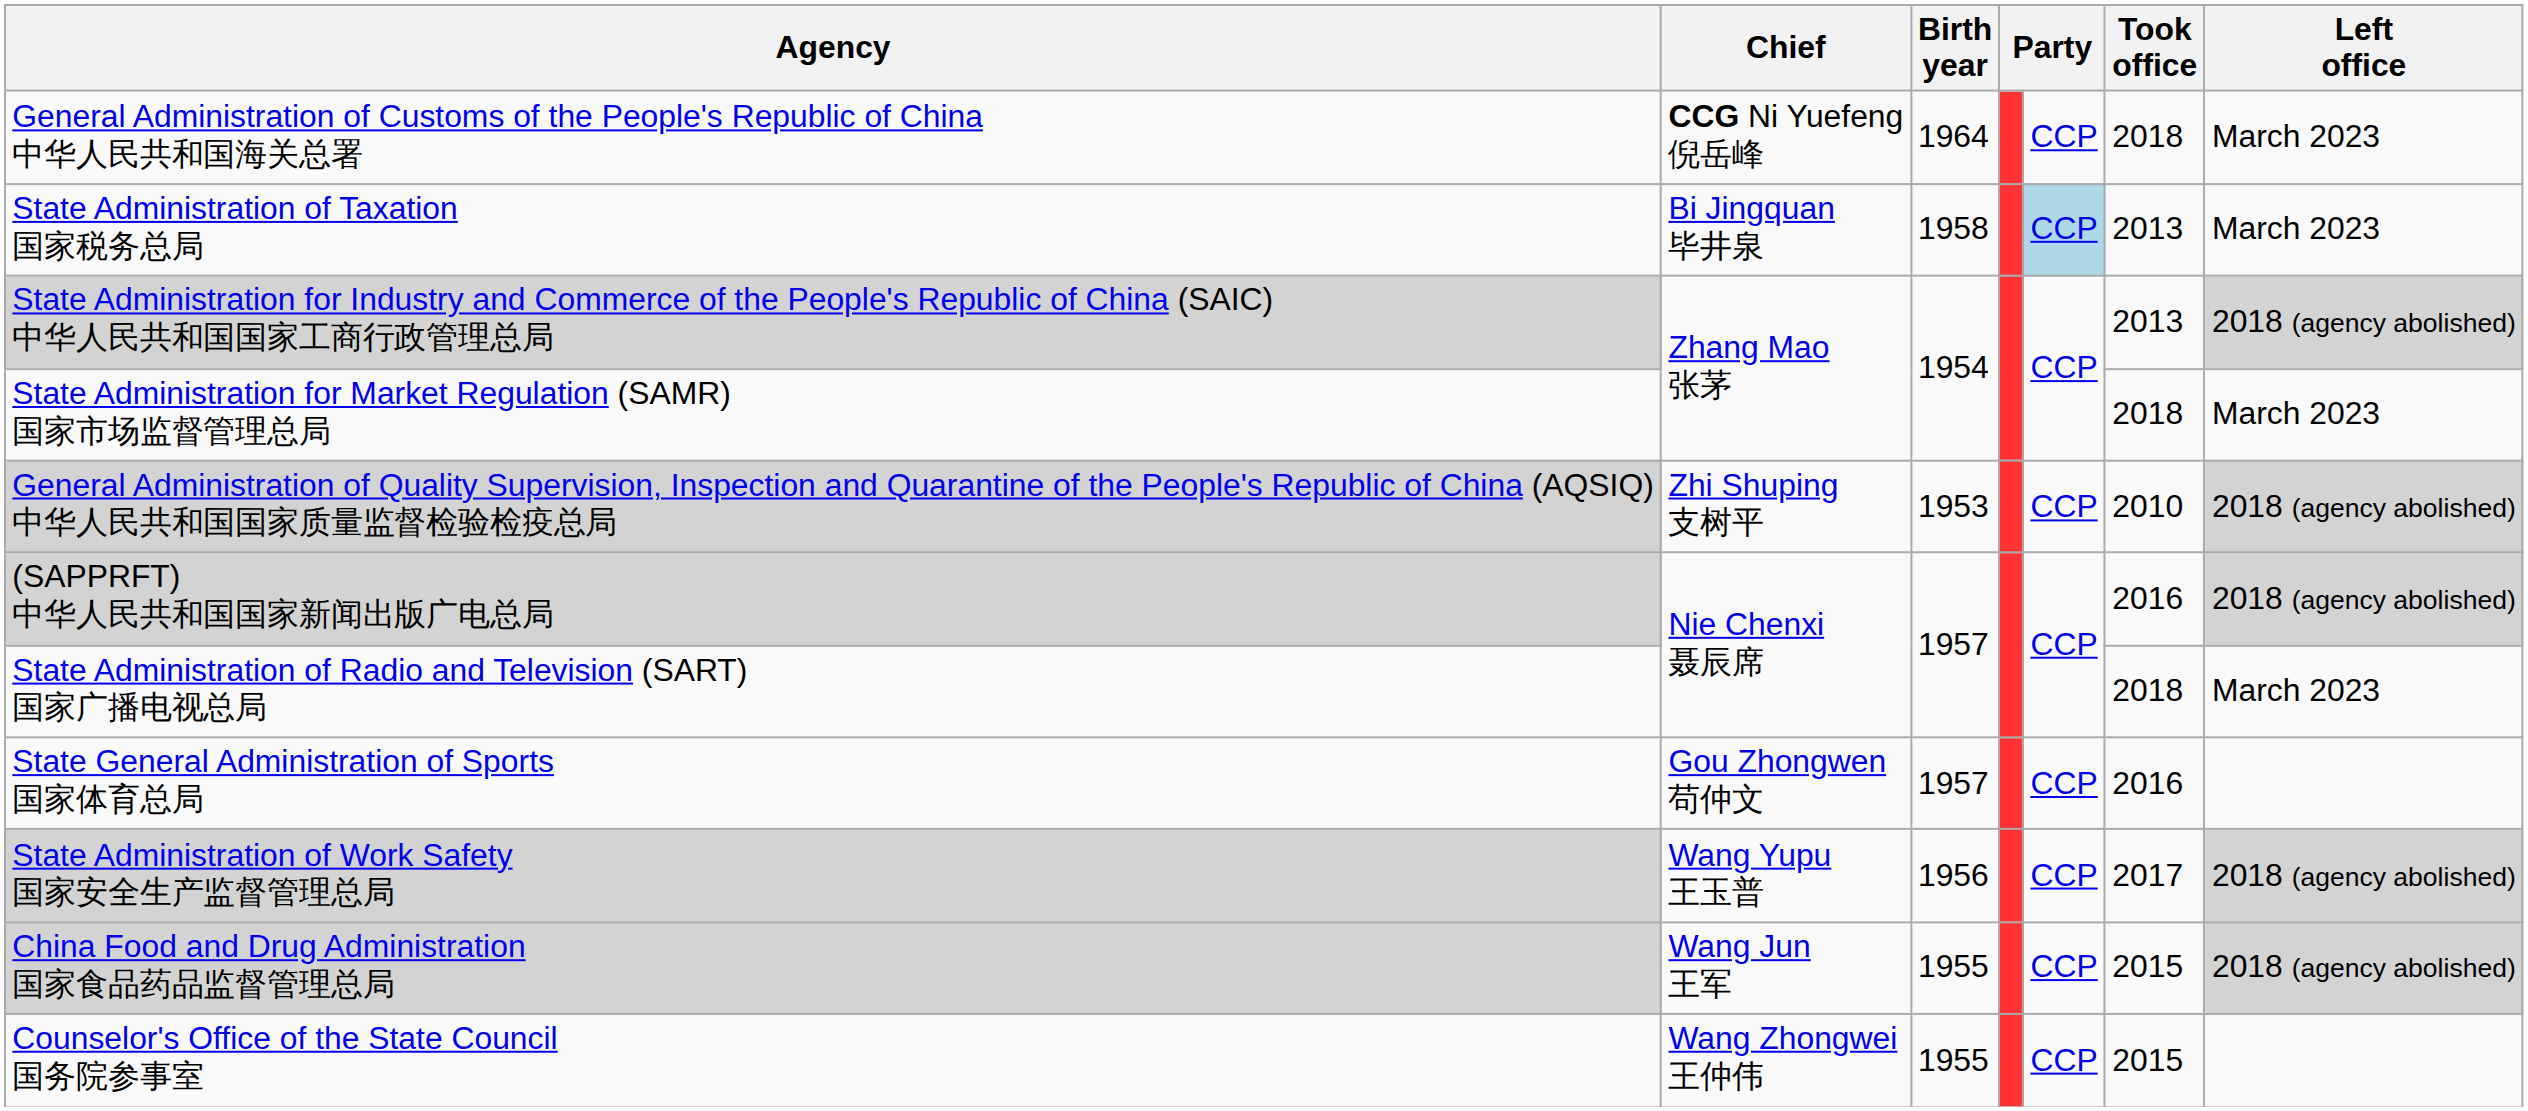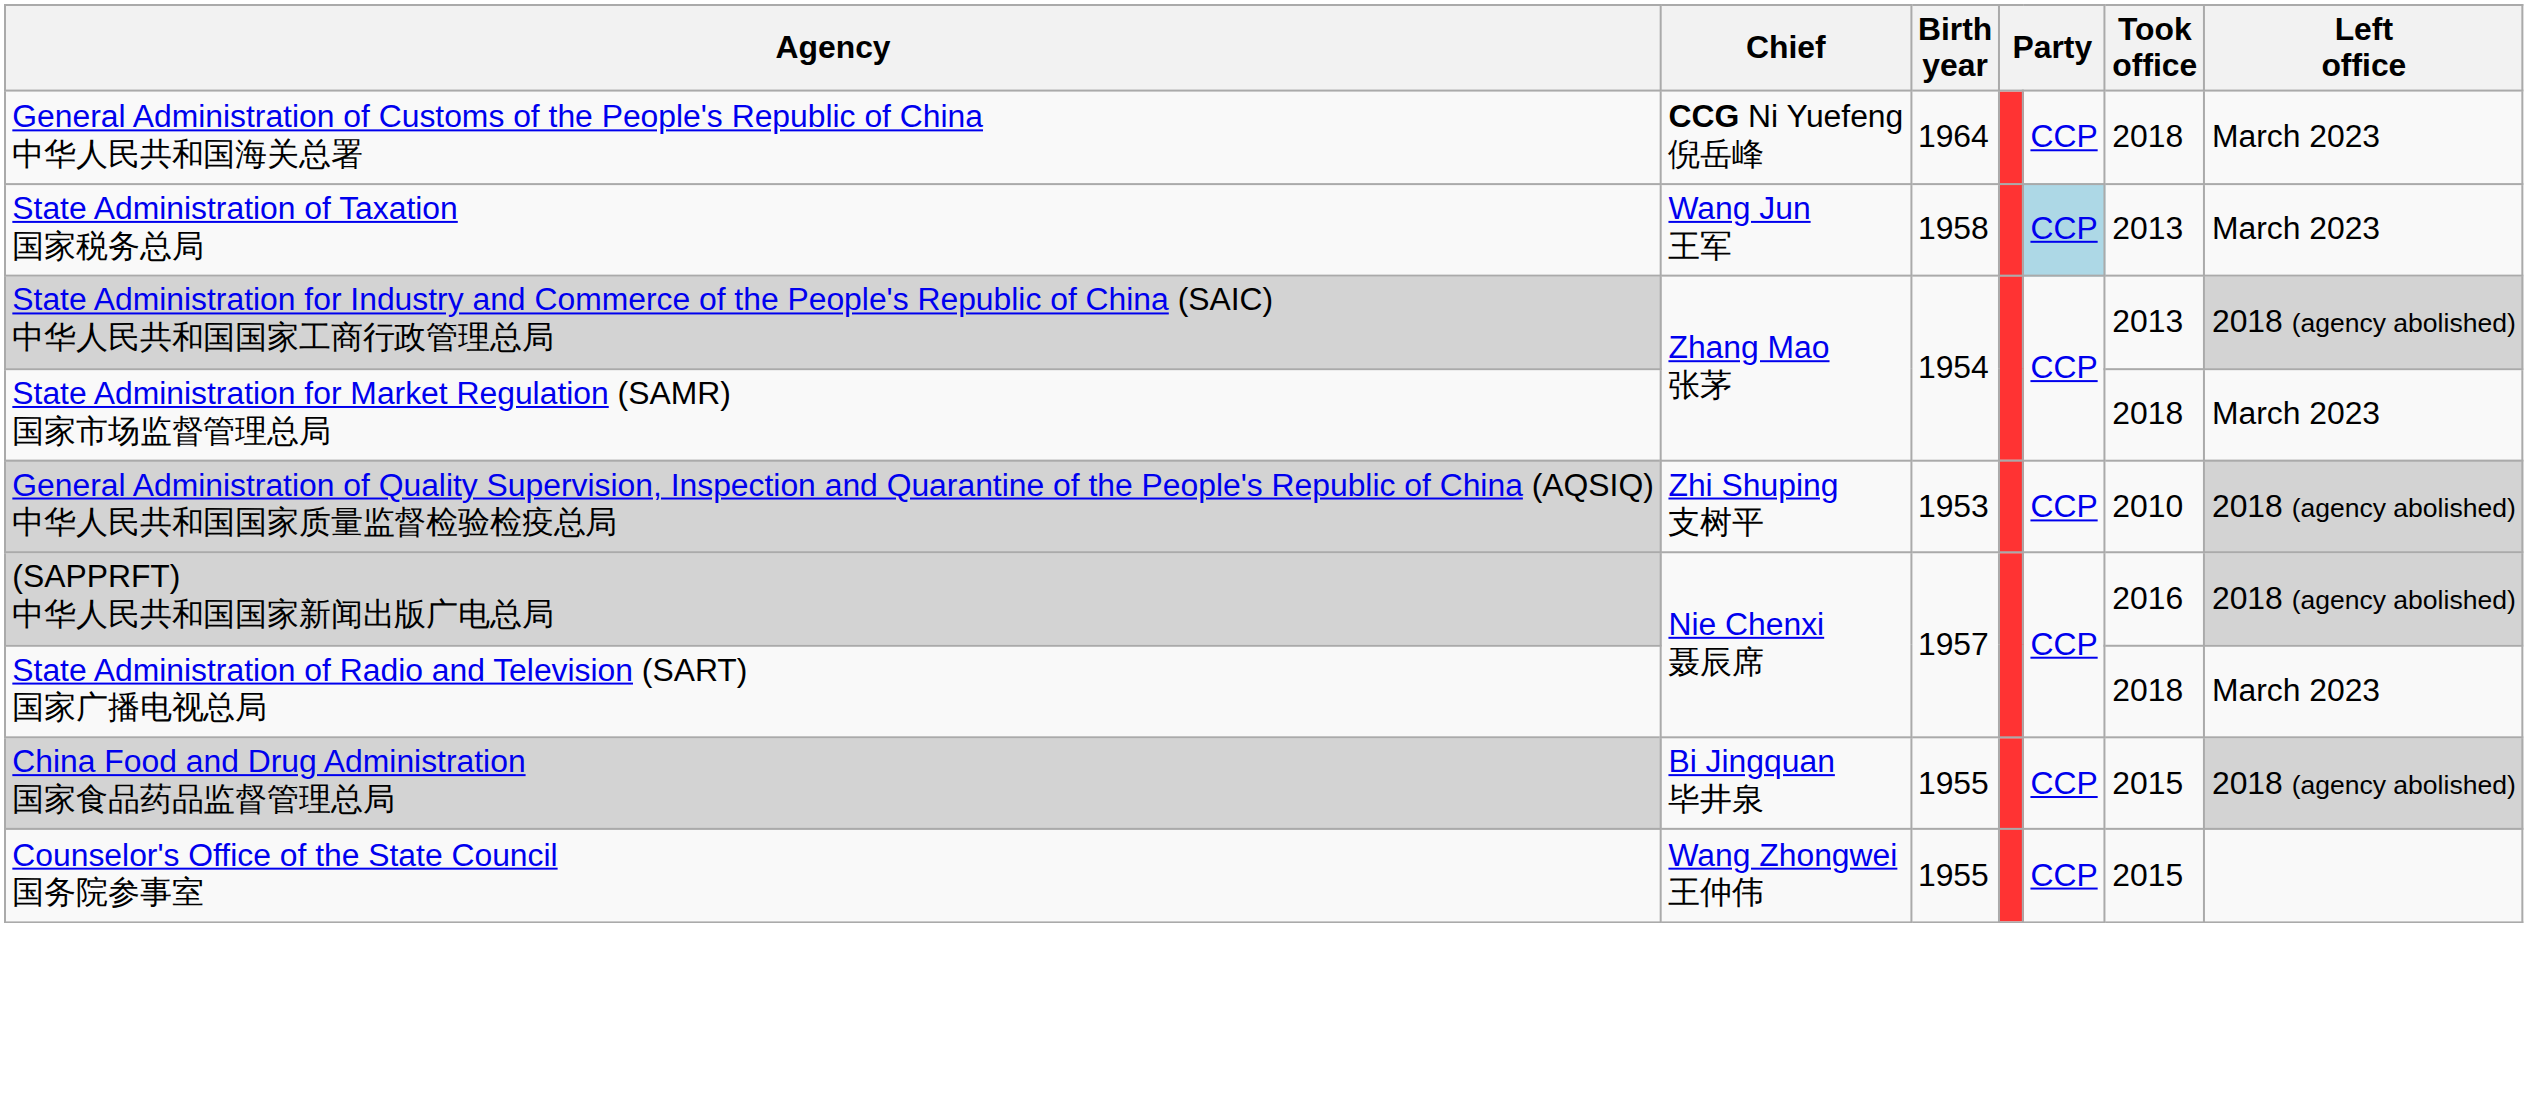 <table class="wikitable sortable">
 <tr>
 <th>Agency</th>
 <th>Chief</th>
 <th>Birth<br>year</th>
 <th colspan=2>Party</th>
 <th>Took<br>office</th>
 <th>Left<br>office</th>
 </tr>
 <tr>
 <td><a href='#'>General Administration of Customs of the People's Republic of China</a><br>中华人民共和国海关总署</td>
 <td><strong>CCG</strong> Ni Yuefeng<br>倪岳峰</td>
 <td>1964</td>
 <td style="background:#FF3333;"> </td>
 <td><a href='#'>CCP</a></td>
 <td>2018</td>
 <td>March 2023</td>
 </tr>
 <tr>
 <td><a href='#'>State Administration of Taxation</a><br>国家税务总局</td>
-<td><a href='#'>Bi Jingquan</a><br>毕井泉</td>
+<td><a href='#'>Wang Jun</a><br>王军</td>
 <td>1958</td>
 <td style="background:#FF3333;"> </td>
 <td style="background: lightblue;"><a href='#'>CCP</a></td>
 <td>2013</td>
 <td>March 2023</td>
 </tr>
 <tr>
 <td style="background:lightgray;"><a href='#'>State Administration for Industry and Commerce of the People's Republic of China</a> (SAIC)<br>中华人民共和国国家工商行政管理总局</td>
 <td rowspan=2><a href='#'>Zhang Mao</a><br>张茅</td>
 <td rowspan=2>1954</td>
 <td rowspan=2 style="background:#FF3333;"> </td>
 <td rowspan=2><a href='#'>CCP</a></td>
 <td>2013</td>
 <td style="background:lightgray;">2018 <small>(agency abolished)</small></td>
 </tr>
 <tr>
 <td><a href='#'>State Administration for Market Regulation</a> (SAMR)<br>国家市场监督管理总局</td>
 <td>2018</td>
 <td>March 2023</td>
 </tr>
 <tr>
 <td style="background:lightgray;"><a href='#'>General Administration of Quality Supervision, Inspection and Quarantine of the People's Republic of China</a> (AQSIQ)<br>中华人民共和国国家质量监督检验检疫总局</td>
 <td><a href='#'>Zhi Shuping</a><br>支树平</td>
 <td>1953</td>
 <td style="background:#FF3333;"> </td>
 <td><a href='#'>CCP</a></td>
 <td>2010</td>
 <td style="background:lightgray;">2018 <small>(agency abolished)</small></td>
 </tr>
 <tr>
 <td style="background:lightgray;"> (SAPPRFT)<br>中华人民共和国国家新闻出版广电总局</td>
 <td rowspan=2><a href='#'>Nie Chenxi</a><br>聂辰席</td>
 <td rowspan=2>1957</td>
 <td rowspan=2 style="background:#FF3333;"> </td>
 <td rowspan=2><a href='#'>CCP</a></td>
 <td>2016</td>
 <td style="background:lightgray;">2018 <small>(agency abolished)</small></td>
 </tr>
 <tr>
 <td><a href='#'>State Administration of Radio and Television</a> (SART)<br>国家广播电视总局</td>
 <td>2018</td>
 <td>March 2023</td>
 </tr>
 <tr>
-<td><a href='#'>State General Administration of Sports</a><br>国家体育总局</td>
-<td><a href='#'>Gou Zhongwen</a><br>苟仲文</td>
-<td>1957</td>
-<td style="background:#FF3333;"> </td>
-<td><a href='#'>CCP</a></td>
-<td>2016</td>
-<td></td>
-</tr>
-<tr>
-<td bgcolor=lightgray><a href='#'>State Administration of Work Safety</a><br>国家安全生产监督管理总局</td>
-<td><a href='#'>Wang Yupu</a><br>王玉普</td>
-<td>1956</td>
-<td style="background:#FF3333;"> </td>
-<td><a href='#'>CCP</a></td>
-<td>2017</td>
-<td style="background:lightgray;">2018 <small>(agency abolished)</small></td>
-</tr>
-<tr>
 <td style="background:lightgray;"><a href='#'>China Food and Drug Administration</a><br>国家食品药品监督管理总局</td>
-<td><a href='#'>Wang Jun</a><br>王军</td>
+<td><a href='#'>Bi Jingquan</a><br>毕井泉</td>
 <td>1955</td>
 <td style="background:#FF3333;"> </td>
 <td><a href='#'>CCP</a></td>
 <td>2015</td>
 <td style="background:lightgray;">2018 <small>(agency abolished)</small></td>
 </tr>
 <tr>
 <td><a href='#'>Counselor's Office of the State Council</a><br>国务院参事室</td>
 <td><a href='#'>Wang Zhongwei</a><br>王仲伟</td>
 <td>1955</td>
 <td style="background:#FF3333;"> </td>
 <td><a href='#'>CCP</a></td>
 <td>2015</td>
 <td></td>
 </tr>
 </table>
